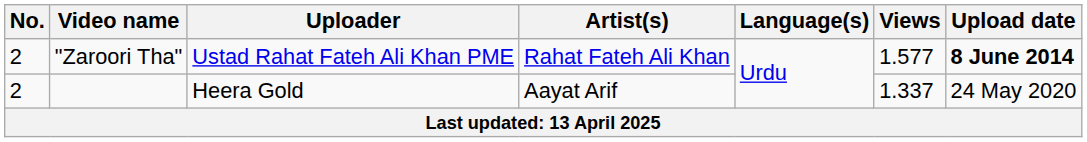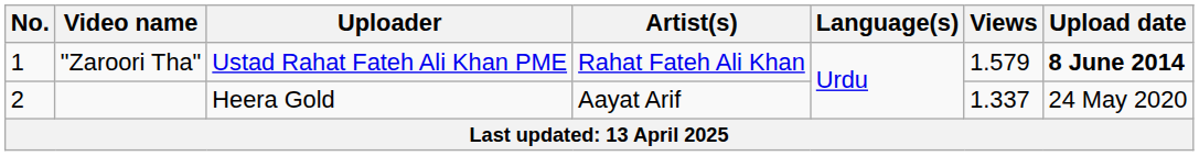 <table class="wikitable">
 <tr>
 <th>No.</th>
 <th>Video name</th>
 <th>Uploader</th>
 <th>Artist(s)</th>
 <th>Language(s)</th>
 <th>Views </th>
 <th>Upload date</th>
 </tr>
 <tr>
-<td>2</td>
+<td>1</td>
 <td>"Zaroori Tha"</td>
 <td><a href='#'>Ustad Rahat Fateh Ali Khan PME</a></td>
 <td><a href='#'>Rahat Fateh Ali Khan</a></td>
 <td rowspan="2"><a href='#'>Urdu</a></td>
-<td>1.577 </td>
+<td>1.579 </td>
 <td><strong>8 June 2014</strong></td>
 </tr>
 <tr>
 <td>2</td>
 <td></td>
 <td>Heera Gold</td>
 <td>Aayat Arif</td>
 <td>1.337</td>
 <td>24 May 2020</td>
 </tr>
 <tr>
 <th colspan="7" style="font-size: 10pt;">Last updated: 13 April 2025</th>
 </tr>
 </table>
